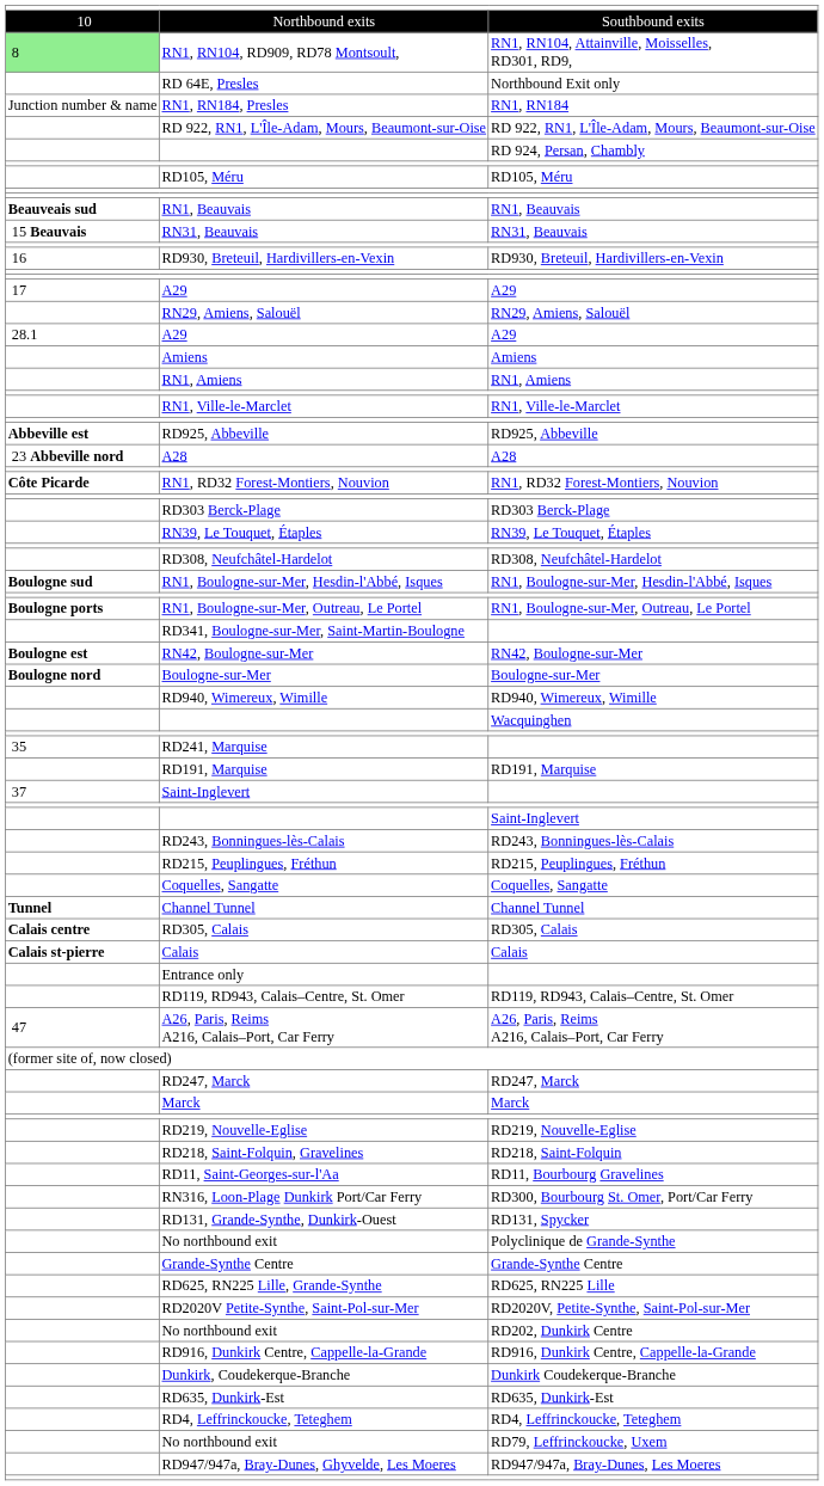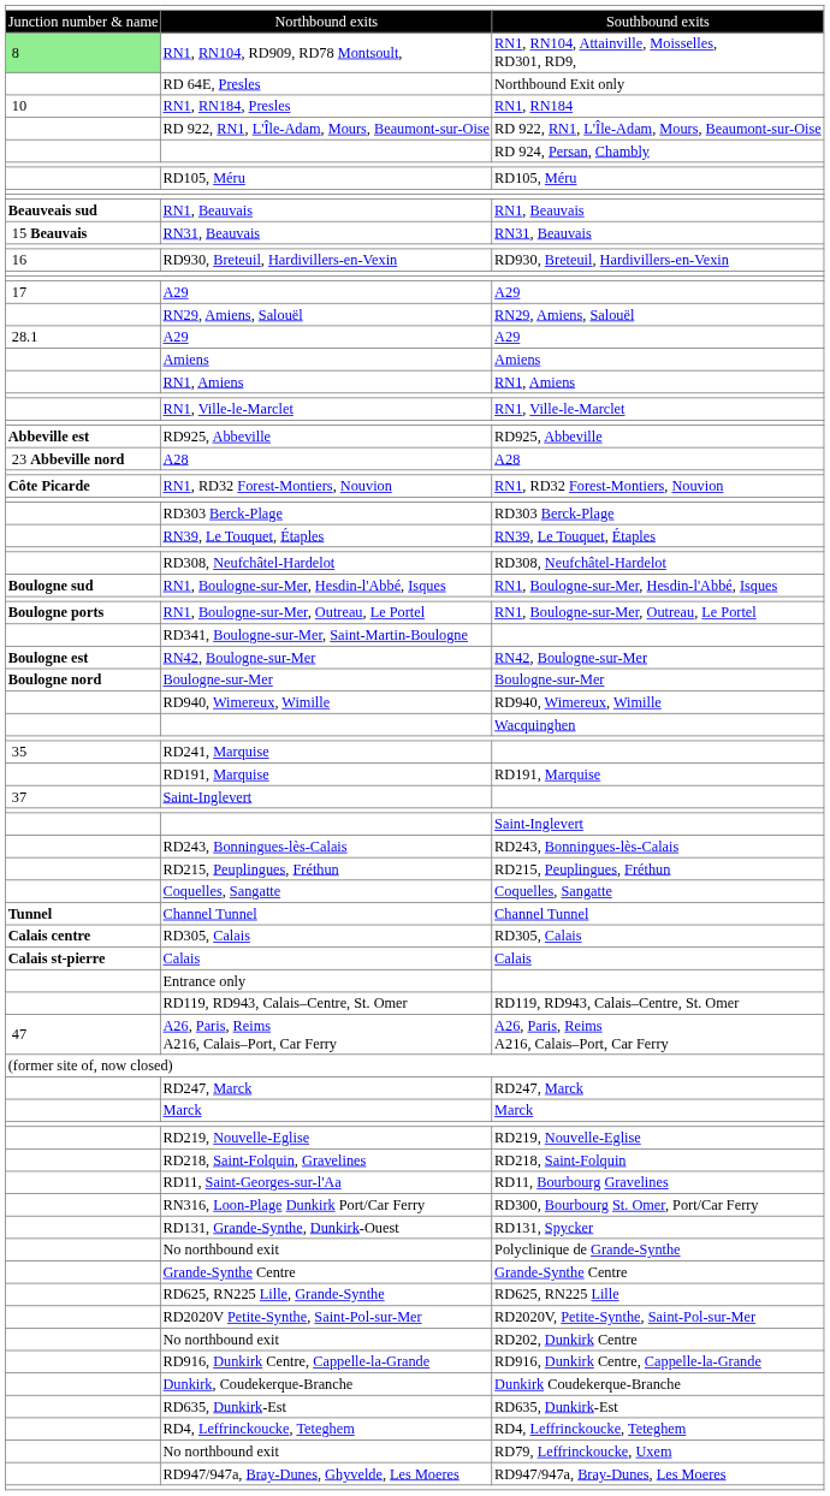 <table border=1 cellpadding=2 style="margin-left:1em; margin-bottom: 1em; color: black; border-collapse: collapse; font-size: 95%;">
 <tr align="center" bgcolor="FFFFFF" style="color: white;font-size:120%;">
 <td colspan="3"></td>
 </tr>
 <tr align="center" bgcolor="000000" style="color: white">
-<td> 10</td>
+<td>Junction number & name</td>
 <td>Northbound exits</td>
 <td>Southbound exits</td>
 </tr>
 <tr>
 <td style="background: lightgreen;"> 8</td>
 <td><a href='#'>RN1</a>, <a href='#'>RN104</a>, RD909, RD78 <a href='#'>Montsoult</a>,</td>
 <td><a href='#'>RN1</a>, <a href='#'>RN104</a>, <a href='#'>Attainville</a>, <a href='#'>Moisselles</a>,<br>RD301, RD9,</td>
 </tr>
 <tr>
 <td></td>
 <td>RD 64E, <a href='#'>Presles</a></td>
 <td>Northbound Exit only</td>
 </tr>
 <tr>
-<td>Junction number & name</td>
+<td> 10</td>
 <td><a href='#'>RN1</a>, <a href='#'>RN184</a>, <a href='#'>Presles</a></td>
 <td><a href='#'>RN1</a>, <a href='#'>RN184</a></td>
 </tr>
 <tr>
 <td></td>
 <td>RD 922, <a href='#'>RN1</a>, <a href='#'>L'Île-Adam</a>, <a href='#'>Mours</a>, <a href='#'>Beaumont-sur-Oise</a></td>
 <td>RD 922, <a href='#'>RN1</a>, <a href='#'>L'Île-Adam</a>, <a href='#'>Mours</a>, <a href='#'>Beaumont-sur-Oise</a></td>
 </tr>
 <tr>
 <td></td>
 <td></td>
 <td>RD 924, <a href='#'>Persan</a>, <a href='#'>Chambly</a></td>
 </tr>
 <tr>
 <td colspan="3"></td>
 </tr>
 <tr>
 <td></td>
 <td>RD105, <a href='#'>Méru</a></td>
 <td>RD105, <a href='#'>Méru</a></td>
 </tr>
 <tr>
 <td colspan="3"></td>
 </tr>
 <tr>
 <td colspan="3"></td>
 </tr>
 <tr>
 <td> <strong>Beauveais sud</strong></td>
 <td><a href='#'>RN1</a>, <a href='#'>Beauvais</a></td>
 <td><a href='#'>RN1</a>, <a href='#'>Beauvais</a></td>
 </tr>
 <tr>
 <td> 15 <strong>Beauvais</strong></td>
 <td><a href='#'>RN31</a>, <a href='#'>Beauvais</a></td>
 <td><a href='#'>RN31</a>, <a href='#'>Beauvais</a></td>
 </tr>
 <tr>
 <td colspan="3"></td>
 </tr>
 <tr>
 <td> 16</td>
 <td>RD930, <a href='#'>Breteuil</a>, <a href='#'>Hardivillers-en-Vexin</a></td>
 <td>RD930, <a href='#'>Breteuil</a>, <a href='#'>Hardivillers-en-Vexin</a></td>
 </tr>
 <tr>
 <td colspan="3"></td>
 </tr>
 <tr>
 <td colspan="3"></td>
 </tr>
 <tr>
 <td> 17</td>
 <td><a href='#'>A29</a></td>
 <td><a href='#'>A29</a></td>
 </tr>
 <tr>
 <td></td>
 <td><a href='#'>RN29</a>, <a href='#'>Amiens</a>, <a href='#'>Salouël</a></td>
 <td><a href='#'>RN29</a>, <a href='#'>Amiens</a>, <a href='#'>Salouël</a></td>
 </tr>
 <tr>
 <td> 28.1</td>
 <td><a href='#'>A29</a></td>
 <td><a href='#'>A29</a></td>
 </tr>
 <tr>
 <td></td>
 <td><a href='#'>Amiens</a></td>
 <td><a href='#'>Amiens</a></td>
 </tr>
 <tr>
 <td></td>
 <td><a href='#'>RN1</a>, <a href='#'>Amiens</a></td>
 <td><a href='#'>RN1</a>, <a href='#'>Amiens</a></td>
 </tr>
 <tr>
 <td colspan="3"></td>
 </tr>
 <tr>
 <td></td>
 <td><a href='#'>RN1</a>, <a href='#'>Ville-le-Marclet</a></td>
 <td><a href='#'>RN1</a>, <a href='#'>Ville-le-Marclet</a></td>
 </tr>
 <tr>
 <td colspan="3"></td>
 </tr>
 <tr>
 <td> <strong>Abbeville est</strong></td>
 <td>RD925, <a href='#'>Abbeville</a></td>
 <td>RD925, <a href='#'>Abbeville</a></td>
 </tr>
 <tr>
 <td> 23 <strong>Abbeville nord</strong></td>
 <td><a href='#'>A28</a></td>
 <td><a href='#'>A28</a></td>
 </tr>
 <tr>
 <td colspan="3"></td>
 </tr>
 <tr>
 <td> <strong>Côte Picarde</strong></td>
 <td><a href='#'>RN1</a>, RD32 <a href='#'>Forest-Montiers</a>, <a href='#'>Nouvion</a></td>
 <td><a href='#'>RN1</a>, RD32 <a href='#'>Forest-Montiers</a>, <a href='#'>Nouvion</a></td>
 </tr>
 <tr>
 <td colspan="3"></td>
 </tr>
 <tr>
 <td></td>
 <td>RD303 <a href='#'>Berck-Plage</a></td>
 <td>RD303 <a href='#'>Berck-Plage</a></td>
 </tr>
 <tr>
 <td></td>
 <td><a href='#'>RN39</a>, <a href='#'>Le Touquet</a>, <a href='#'>Étaples</a></td>
 <td><a href='#'>RN39</a>, <a href='#'>Le Touquet</a>, <a href='#'>Étaples</a></td>
 </tr>
 <tr>
 <td colspan="3"></td>
 </tr>
 <tr>
 <td></td>
 <td>RD308, <a href='#'>Neufchâtel-Hardelot</a></td>
 <td>RD308, <a href='#'>Neufchâtel-Hardelot</a></td>
 </tr>
 <tr>
 <td> <strong>Boulogne sud</strong></td>
 <td><a href='#'>RN1</a>, <a href='#'>Boulogne-sur-Mer</a>, <a href='#'>Hesdin-l'Abbé</a>, <a href='#'>Isques</a></td>
 <td><a href='#'>RN1</a>, <a href='#'>Boulogne-sur-Mer</a>, <a href='#'>Hesdin-l'Abbé</a>, <a href='#'>Isques</a></td>
 </tr>
 <tr>
 <td colspan="3"></td>
 </tr>
 <tr>
 <td> <strong>Boulogne ports</strong></td>
 <td><a href='#'>RN1</a>, <a href='#'>Boulogne-sur-Mer</a>, <a href='#'>Outreau</a>, <a href='#'>Le Portel</a></td>
 <td><a href='#'>RN1</a>, <a href='#'>Boulogne-sur-Mer</a>, <a href='#'>Outreau</a>, <a href='#'>Le Portel</a></td>
 </tr>
 <tr>
 <td></td>
 <td>RD341, <a href='#'>Boulogne-sur-Mer</a>, <a href='#'>Saint-Martin-Boulogne</a></td>
 <td></td>
 </tr>
 <tr>
 <td> <strong>Boulogne est</strong></td>
 <td><a href='#'>RN42</a>, <a href='#'>Boulogne-sur-Mer</a></td>
 <td><a href='#'>RN42</a>, <a href='#'>Boulogne-sur-Mer</a></td>
 </tr>
 <tr>
 <td> <strong>Boulogne nord</strong></td>
 <td><a href='#'>Boulogne-sur-Mer</a></td>
 <td><a href='#'>Boulogne-sur-Mer</a></td>
 </tr>
 <tr>
 <td></td>
 <td>RD940, <a href='#'>Wimereux</a>, <a href='#'>Wimille</a></td>
 <td>RD940, <a href='#'>Wimereux</a>, <a href='#'>Wimille</a></td>
 </tr>
 <tr>
 <td></td>
 <td></td>
 <td><a href='#'>Wacquinghen</a></td>
 </tr>
 <tr>
 <td colspan="3"></td>
 </tr>
 <tr>
 <td> 35</td>
 <td>RD241, <a href='#'>Marquise</a></td>
 <td></td>
 </tr>
 <tr>
 <td></td>
 <td>RD191, <a href='#'>Marquise</a></td>
 <td>RD191, <a href='#'>Marquise</a></td>
 </tr>
 <tr>
 <td> 37</td>
 <td><a href='#'>Saint-Inglevert</a></td>
 <td></td>
 </tr>
 <tr>
 <td colspan="3"></td>
 </tr>
 <tr>
 <td></td>
 <td></td>
 <td><a href='#'>Saint-Inglevert</a></td>
 </tr>
 <tr>
 <td></td>
 <td>RD243, <a href='#'>Bonningues-lès-Calais</a></td>
 <td>RD243, <a href='#'>Bonningues-lès-Calais</a></td>
 </tr>
 <tr>
 <td></td>
 <td>RD215, <a href='#'>Peuplingues</a>, <a href='#'>Fréthun</a></td>
 <td>RD215, <a href='#'>Peuplingues</a>, <a href='#'>Fréthun</a></td>
 </tr>
 <tr>
 <td></td>
 <td><a href='#'>Coquelles</a>, <a href='#'>Sangatte</a></td>
 <td><a href='#'>Coquelles</a>, <a href='#'>Sangatte</a></td>
 </tr>
 <tr>
 <td> <strong>Tunnel</strong></td>
 <td><a href='#'>Channel Tunnel</a></td>
 <td><a href='#'>Channel Tunnel</a></td>
 </tr>
 <tr>
 <td> <strong>Calais centre</strong></td>
 <td>RD305, <a href='#'>Calais</a></td>
 <td>RD305, <a href='#'>Calais</a></td>
 </tr>
 <tr>
 <td> <strong>Calais st-pierre</strong></td>
 <td><a href='#'>Calais</a></td>
 <td><a href='#'>Calais</a></td>
 </tr>
 <tr>
 <td></td>
 <td>Entrance only</td>
 <td></td>
 </tr>
 <tr>
 <td></td>
 <td>RD119, RD943, Calais–Centre, St. Omer</td>
 <td>RD119, RD943, Calais–Centre, St. Omer</td>
 </tr>
 <tr>
 <td> 47</td>
 <td><a href='#'>A26</a>, <a href='#'>Paris</a>, <a href='#'>Reims</a><br>A216, Calais–Port, Car Ferry</td>
 <td><a href='#'>A26</a>, <a href='#'>Paris</a>, <a href='#'>Reims</a><br>A216, Calais–Port, Car Ferry</td>
 </tr>
 <tr>
 <td colspan="3"> (former site of, now closed)</td>
 </tr>
 <tr>
 <td></td>
 <td>RD247, <a href='#'>Marck</a></td>
 <td>RD247, <a href='#'>Marck</a></td>
 </tr>
 <tr>
 <td></td>
 <td><a href='#'>Marck</a></td>
 <td><a href='#'>Marck</a></td>
 </tr>
 <tr>
 <td colspan="3"></td>
 </tr>
 <tr>
 <td></td>
 <td>RD219, <a href='#'>Nouvelle-Eglise</a></td>
 <td>RD219, <a href='#'>Nouvelle-Eglise</a></td>
 </tr>
 <tr>
 <td></td>
 <td>RD218, <a href='#'>Saint-Folquin</a>, <a href='#'>Gravelines</a></td>
 <td>RD218, <a href='#'>Saint-Folquin</a></td>
 </tr>
 <tr>
 <td></td>
 <td>RD11, <a href='#'>Saint-Georges-sur-l'Aa</a></td>
 <td>RD11, <a href='#'>Bourbourg</a> <a href='#'>Gravelines</a></td>
 </tr>
 <tr>
 <td></td>
 <td>RN316, <a href='#'>Loon-Plage</a> <a href='#'>Dunkirk</a> Port/Car Ferry</td>
 <td>RD300, <a href='#'>Bourbourg</a> <a href='#'>St. Omer</a>, Port/Car Ferry</td>
 </tr>
 <tr>
 <td></td>
 <td>RD131, <a href='#'>Grande-Synthe</a>, <a href='#'>Dunkirk</a>-Ouest</td>
 <td>RD131, <a href='#'>Spycker</a></td>
 </tr>
 <tr>
 <td></td>
 <td>No northbound exit</td>
 <td>Polyclinique de <a href='#'>Grande-Synthe</a></td>
 </tr>
 <tr>
 <td></td>
 <td><a href='#'>Grande-Synthe</a> Centre</td>
 <td><a href='#'>Grande-Synthe</a> Centre</td>
 </tr>
 <tr>
 <td></td>
 <td>RD625, RN225 <a href='#'>Lille</a>, <a href='#'>Grande-Synthe</a></td>
 <td>RD625, RN225 <a href='#'>Lille</a></td>
 </tr>
 <tr>
 <td></td>
 <td>RD2020V <a href='#'>Petite-Synthe</a>, <a href='#'>Saint-Pol-sur-Mer</a></td>
 <td>RD2020V, <a href='#'>Petite-Synthe</a>, <a href='#'>Saint-Pol-sur-Mer</a></td>
 </tr>
 <tr>
 <td></td>
 <td>No northbound exit</td>
 <td>RD202, <a href='#'>Dunkirk</a> Centre</td>
 </tr>
 <tr>
 <td></td>
 <td>RD916, <a href='#'>Dunkirk</a> Centre, <a href='#'>Cappelle-la-Grande</a></td>
 <td>RD916, <a href='#'>Dunkirk</a> Centre, <a href='#'>Cappelle-la-Grande</a></td>
 </tr>
 <tr>
 <td></td>
 <td><a href='#'>Dunkirk</a>, Coudekerque-Branche</td>
 <td><a href='#'>Dunkirk</a>  Coudekerque-Branche</td>
 </tr>
 <tr>
 <td></td>
 <td>RD635, <a href='#'>Dunkirk</a>-Est</td>
 <td>RD635, <a href='#'>Dunkirk</a>-Est</td>
 </tr>
 <tr>
 <td></td>
 <td>RD4, <a href='#'>Leffrinckoucke</a>, <a href='#'>Teteghem</a></td>
 <td>RD4, <a href='#'>Leffrinckoucke</a>, <a href='#'>Teteghem</a></td>
 </tr>
 <tr>
 <td></td>
 <td>No northbound exit</td>
 <td>RD79, <a href='#'>Leffrinckoucke</a>, <a href='#'>Uxem</a></td>
 </tr>
 <tr>
 <td></td>
 <td>RD947/947a, <a href='#'>Bray-Dunes</a>, <a href='#'>Ghyvelde</a>, <a href='#'>Les Moeres</a></td>
 <td>RD947/947a, <a href='#'>Bray-Dunes</a>, <a href='#'>Les Moeres</a></td>
 </tr>
 <tr>
 <td colspan="3"></td>
 </tr>
 </table>
